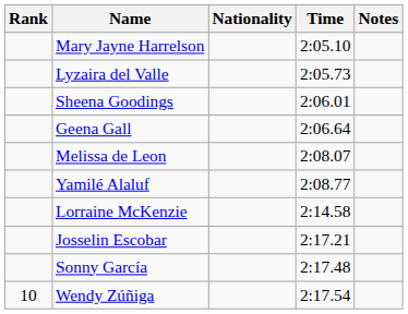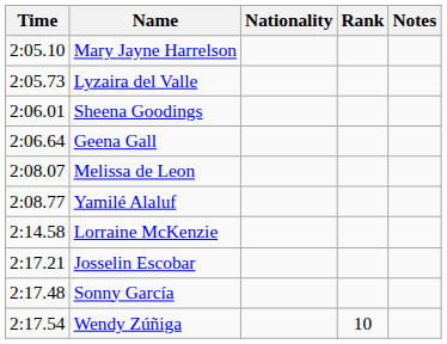 <table class="wikitable sortable" style="text-align:center;font-size:95%">
 <tr>
-<th>Rank</th>
+<th>Time</th>
 <th>Name</th>
 <th>Nationality</th>
-<th>Time</th>
+<th>Rank</th>
 <th>Notes</th>
 </tr>
 <tr>
-<td></td>
+<td>2:05.10</td>
 <td align=left><a href='#'>Mary Jayne Harrelson</a></td>
 <td align=left></td>
-<td>2:05.10</td>
+<td></td>
 <td></td>
 </tr>
 <tr>
-<td></td>
+<td>2:05.73</td>
 <td align=left><a href='#'>Lyzaira del Valle</a></td>
 <td align=left></td>
-<td>2:05.73</td>
+<td></td>
 <td></td>
 </tr>
 <tr>
-<td></td>
+<td>2:06.01</td>
 <td align=left><a href='#'>Sheena Goodings</a></td>
 <td align=left></td>
-<td>2:06.01</td>
+<td></td>
 <td></td>
 </tr>
 <tr>
-<td></td>
+<td>2:06.64</td>
 <td align=left><a href='#'>Geena Gall</a></td>
 <td align=left></td>
-<td>2:06.64</td>
+<td></td>
 <td></td>
 </tr>
 <tr>
-<td></td>
+<td>2:08.07</td>
 <td align=left><a href='#'>Melissa de Leon</a></td>
 <td align=left></td>
-<td>2:08.07</td>
+<td></td>
 <td></td>
 </tr>
 <tr>
-<td></td>
+<td>2:08.77</td>
 <td align=left><a href='#'>Yamilé Alaluf</a></td>
 <td align=left></td>
-<td>2:08.77</td>
+<td></td>
 <td></td>
 </tr>
 <tr>
-<td></td>
+<td>2:14.58</td>
 <td align=left><a href='#'>Lorraine McKenzie</a></td>
 <td align=left></td>
-<td>2:14.58</td>
+<td></td>
 <td></td>
 </tr>
 <tr>
-<td></td>
+<td>2:17.21</td>
 <td align=left><a href='#'>Josselin Escobar</a></td>
 <td align=left></td>
-<td>2:17.21</td>
+<td></td>
 <td></td>
 </tr>
 <tr>
-<td></td>
+<td>2:17.48</td>
 <td align=left><a href='#'>Sonny García</a></td>
 <td align=left></td>
-<td>2:17.48</td>
+<td></td>
 <td></td>
 </tr>
 <tr>
-<td>10</td>
+<td>2:17.54</td>
 <td align=left><a href='#'>Wendy Zúñiga</a></td>
 <td align=left></td>
-<td>2:17.54</td>
+<td>10</td>
 <td></td>
 </tr>
 </table>
